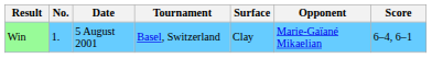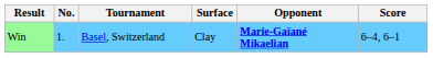 <table class="wikitable">
 <tr>
 <th style="width:70px">Result</th>
 <th style="width:30px">No.</th>
-<th style="width:120px">Date</th>
 <th style="width:180px">Tournament</th>
 <th style="width:60px">Surface</th>
 <th style="width:200px">Opponent</th>
 <th style="width:110px">Score</th>
 </tr>
 <tr style="background:#6cf;">
 <td style="background:#98fb98;">Win</td>
 <td>1.</td>
-<td>5 August 2001</td>
 <td><a href='#'>Basel</a>, Switzerland</td>
 <td>Clay</td>
-<td> <a href='#'>Marie-Gaïané Mikaelian</a></td>
+<td><strong> <a href='#'>Marie-Gaïané Mikaelian</a></strong></td>
 <td>6–4, 6–1</td>
 </tr>
 </table>
